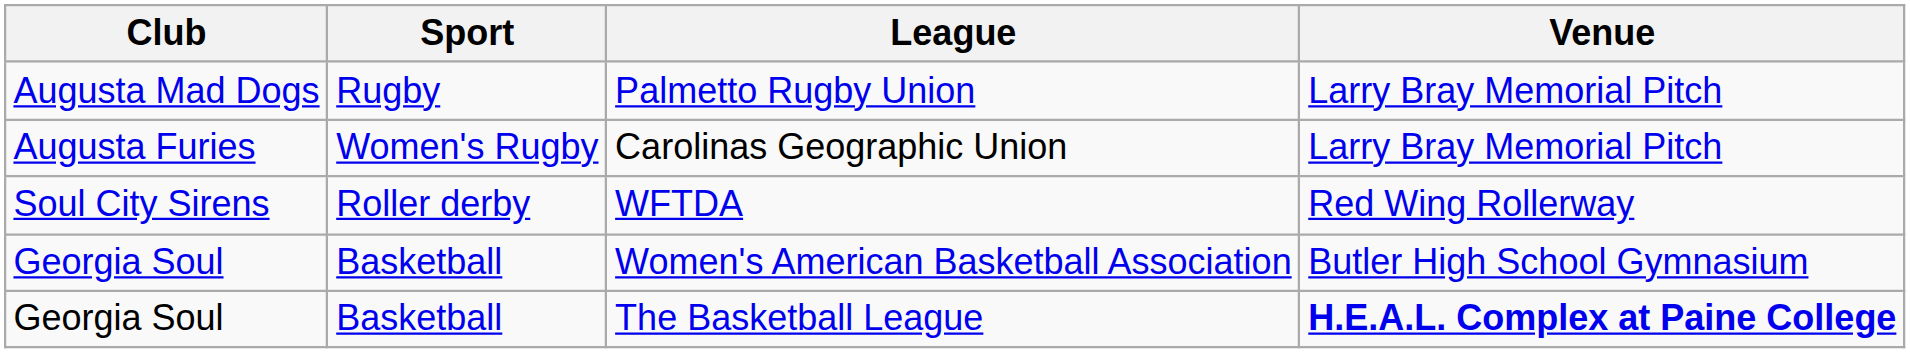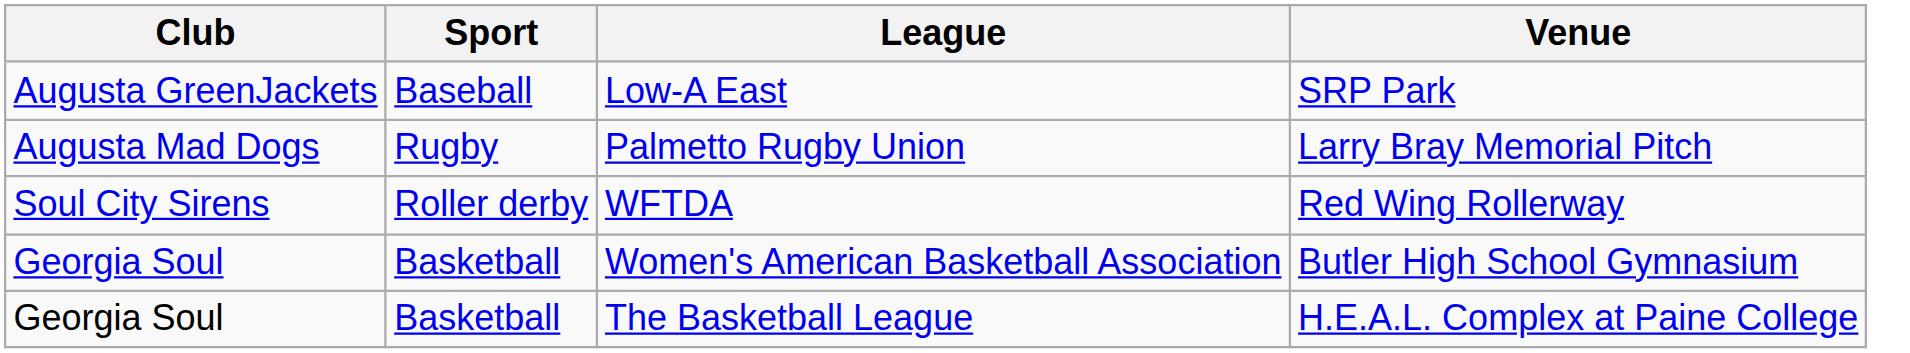 <table class="wikitable">
 <tr>
 <th>Club</th>
 <th>Sport</th>
 <th>League</th>
 <th>Venue</th>
 </tr>
 <tr>
+<td><a href='#'>Augusta GreenJackets</a></td>
+<td><a href='#'>Baseball</a></td>
+<td><a href='#'>Low-A East</a></td>
+<td><a href='#'>SRP Park</a></td>
+</tr>
+<tr>
 <td><a href='#'>Augusta Mad Dogs</a></td>
 <td><a href='#'>Rugby</a></td>
 <td><a href='#'>Palmetto Rugby Union</a></td>
-<td><a href='#'>Larry Bray Memorial Pitch</a></td>
-</tr>
-<tr>
-<td><a href='#'>Augusta Furies</a></td>
-<td><a href='#'>Women's Rugby</a></td>
-<td>Carolinas Geographic Union</td>
 <td><a href='#'>Larry Bray Memorial Pitch</a></td>
 </tr>
 <tr>
 <td><a href='#'>Soul City Sirens</a></td>
 <td><a href='#'>Roller derby</a></td>
 <td><a href='#'>WFTDA</a></td>
 <td><a href='#'>Red Wing Rollerway</a></td>
 </tr>
 <tr>
 <td><a href='#'>Georgia Soul</a></td>
 <td><a href='#'>Basketball</a></td>
 <td><a href='#'>Women's American Basketball Association</a></td>
 <td><a href='#'>Butler High School Gymnasium</a></td>
 </tr>
 <tr>
 <td>Georgia Soul</td>
 <td><a href='#'>Basketball</a></td>
 <td><a href='#'>The Basketball League</a></td>
-<td><strong><a href='#'>H.E.A.L. Complex at Paine College</a></strong></td>
+<td><a href='#'>H.E.A.L. Complex at Paine College</a></td>
 </tr>
 </table>
